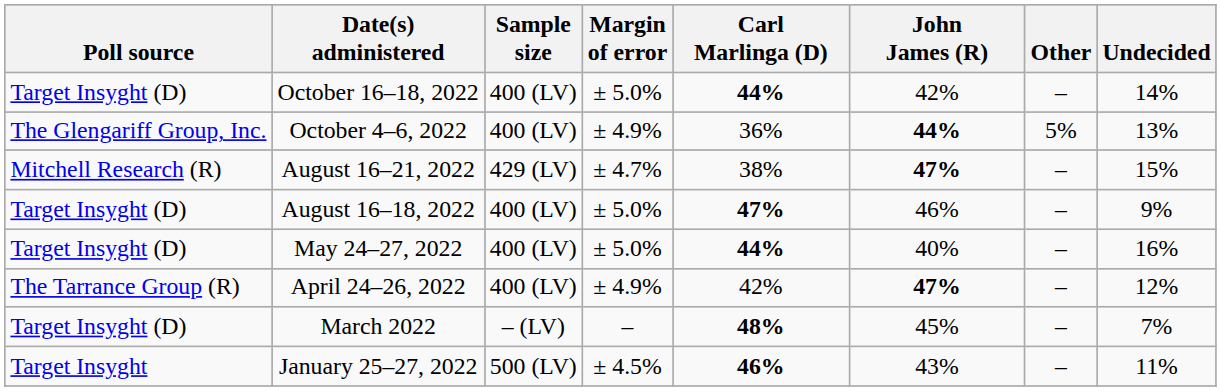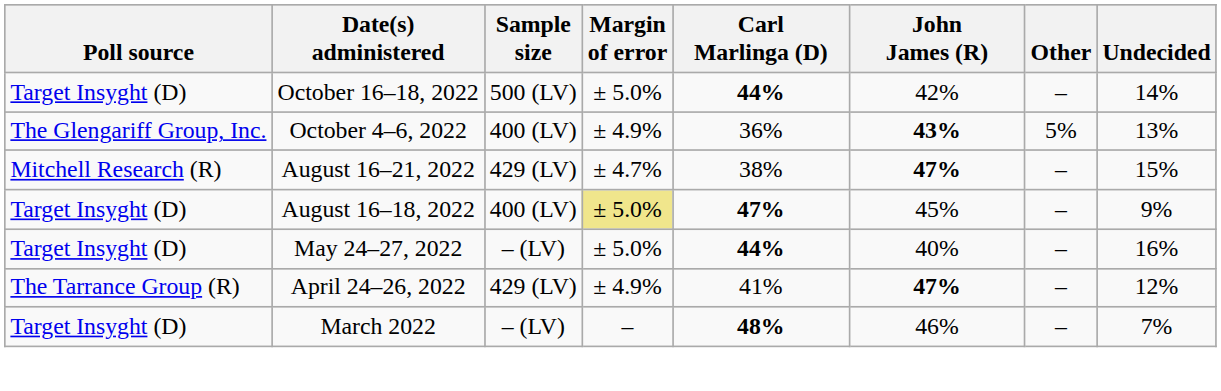 <table class="wikitable" style="font-size:90%;text-align:center;">
 <tr valign=bottom>
 <th>Poll source</th>
 <th>Date(s)<br>administered</th>
 <th>Sample<br>size</th>
 <th>Margin<br>of error</th>
 <th style="width:100px;">Carl<br>Marlinga (D)</th>
 <th style="width:100px;">John<br>James (R)</th>
 <th>Other</th>
 <th>Undecided</th>
 </tr>
 <tr>
 <td style="text-align:left;"><a href='#'>Target Insyght</a> (D)</td>
 <td>October 16–18, 2022</td>
-<td>400 (LV)</td>
+<td>500 (LV)</td>
 <td>± 5.0%</td>
 <td><strong>44%</strong></td>
 <td>42%</td>
 <td>–</td>
 <td>14%</td>
 </tr>
 <tr>
 <td style="text-align:left;"><a href='#'>The Glengariff Group, Inc.</a></td>
 <td>October 4–6, 2022</td>
 <td>400 (LV)</td>
 <td>± 4.9%</td>
 <td>36%</td>
-<td><strong>44%</strong></td>
+<td><strong>43%</strong></td>
 <td>5%</td>
 <td>13%</td>
 </tr>
 <tr>
 <td style="text-align:left;"><a href='#'>Mitchell Research</a> (R)</td>
 <td>August 16–21, 2022</td>
 <td>429 (LV)</td>
 <td>± 4.7%</td>
 <td>38%</td>
 <td><strong>47%</strong></td>
 <td>–</td>
 <td>15%</td>
 </tr>
 <tr>
 <td style="text-align:left;"><a href='#'>Target Insyght</a> (D)</td>
 <td>August 16–18, 2022</td>
 <td>400 (LV)</td>
-<td>± 5.0%</td>
+<td style="background: khaki;">± 5.0%</td>
 <td><strong>47%</strong></td>
-<td>46%</td>
+<td>45%</td>
 <td>–</td>
 <td>9%</td>
 </tr>
 <tr>
 <td style="text-align:left;"><a href='#'>Target Insyght</a> (D)</td>
 <td>May 24–27, 2022</td>
-<td>400 (LV)</td>
+<td>– (LV)</td>
 <td>± 5.0%</td>
 <td><strong>44%</strong></td>
 <td>40%</td>
 <td>–</td>
 <td>16%</td>
 </tr>
 <tr>
 <td style="text-align:left;"><a href='#'>The Tarrance Group</a> (R)</td>
 <td>April 24–26, 2022</td>
-<td>400 (LV)</td>
+<td>429 (LV)</td>
 <td>± 4.9%</td>
-<td>42%</td>
+<td>41%</td>
 <td><strong>47%</strong></td>
 <td>–</td>
 <td>12%</td>
 </tr>
 <tr>
 <td style="text-align:left;"><a href='#'>Target Insyght</a> (D)</td>
 <td>March 2022</td>
 <td>– (LV)</td>
 <td>–</td>
 <td><strong>48%</strong></td>
-<td>45%</td>
+<td>46%</td>
 <td>–</td>
 <td>7%</td>
 </tr>
-<tr>
-<td style="text-align:left;"><a href='#'>Target Insyght</a></td>
-<td>January 25–27, 2022</td>
-<td>500 (LV)</td>
-<td>± 4.5%</td>
-<td><strong>46%</strong></td>
-<td>43%</td>
-<td>–</td>
-<td>11%</td>
-</tr>
 </table>
